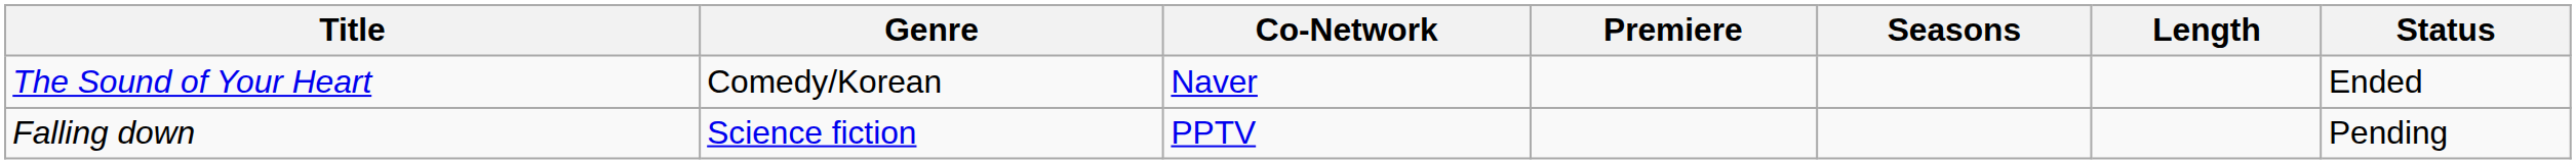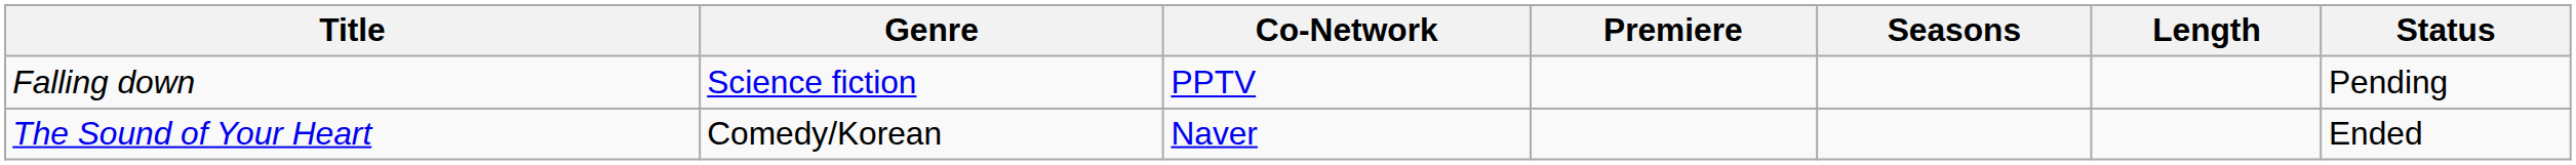 <table class="wikitable sortable" style="width:100%" id="dramashows">
 <tr>
 <th>Title</th>
 <th>Genre</th>
 <th>Co-Network</th>
 <th>Premiere</th>
 <th>Seasons</th>
 <th>Length</th>
 <th>Status</th>
 </tr>
 <tr>
+<td><em>Falling down</em></td>
+<td><a href='#'>Science fiction</a></td>
+<td><a href='#'>PPTV</a></td>
+<td></td>
+<td></td>
+<td></td>
+<td>Pending</td>
+</tr>
+<tr>
 <td><em><a href='#'>The Sound of Your Heart</a></em> </td>
 <td>Comedy/Korean</td>
 <td><a href='#'>Naver</a></td>
 <td></td>
 <td></td>
 <td></td>
 <td>Ended</td>
 </tr>
-<tr>
-<td><em>Falling down</em></td>
-<td><a href='#'>Science fiction</a></td>
-<td><a href='#'>PPTV</a></td>
-<td></td>
-<td></td>
-<td></td>
-<td>Pending</td>
-</tr>
 </table>
